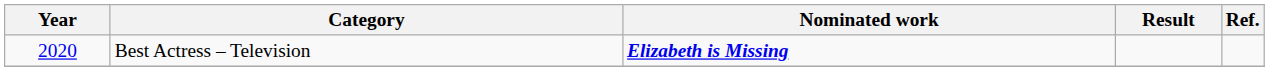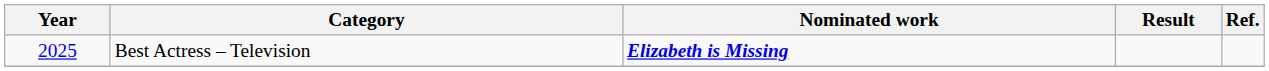 <table class=wikitable>
 <tr>
 <th scope="col" style="width:5em;">Year</th>
 <th scope="col" style="width:26em;">Category</th>
 <th scope="col" style="width:25em;">Nominated work</th>
 <th scope="col" style="width:5em;">Result</th>
 <th>Ref.</th>
 </tr>
 <tr>
-<td style="text-align:center;"><a href='#'>2020</a></td>
+<td style="text-align:center;"><a href='#'>2025</a></td>
 <td>Best Actress – Television</td>
 <td><strong><em><a href='#'>Elizabeth is Missing</a></em></strong></td>
 <td></td>
 <td></td>
 </tr>
 <tr>
 </tr>
 </table>
